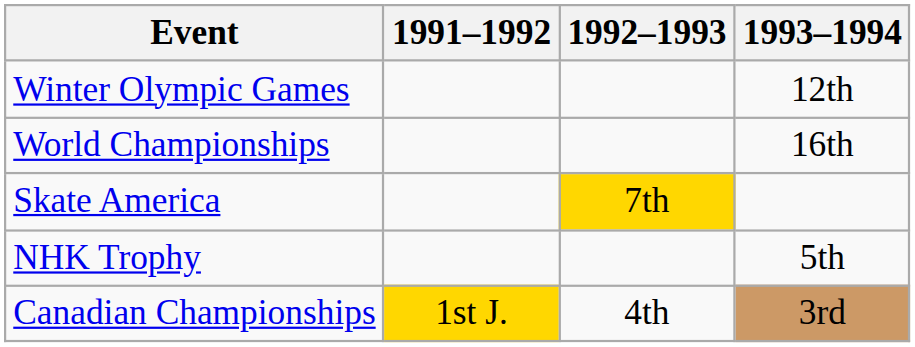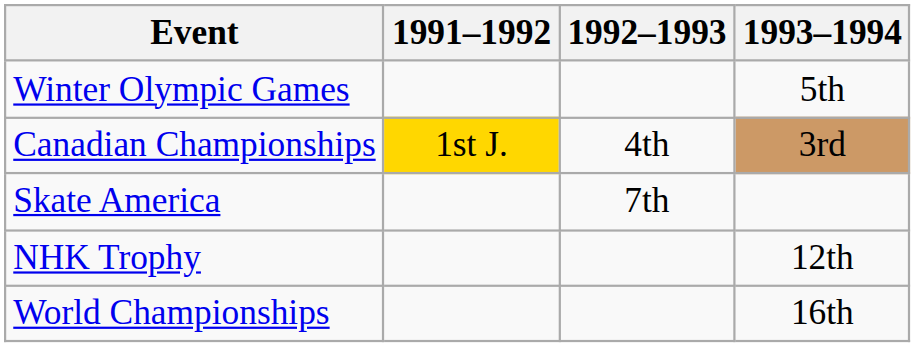 <table class="wikitable">
 <tr>
 <th>Event</th>
 <th>1991–1992</th>
 <th>1992–1993</th>
 <th>1993–1994</th>
 </tr>
 <tr>
 <td><a href='#'>Winter Olympic Games</a></td>
 <td></td>
 <td></td>
+<td align="center">5th</td>
+</tr>
+<tr>
+<td><a href='#'>Canadian Championships</a></td>
+<td align="center" bgcolor="gold">1st J.</td>
+<td align="center">4th</td>
+<td align="center" bgcolor="CC9966">3rd</td>
+</tr>
+<tr>
+<td><a href='#'>Skate America</a></td>
+<td></td>
+<td align="center">7th</td>
+<td></td>
+</tr>
+<tr>
+<td><a href='#'>NHK Trophy</a></td>
+<td></td>
+<td></td>
 <td align="center">12th</td>
 </tr>
 <tr>
 <td><a href='#'>World Championships</a></td>
 <td></td>
 <td></td>
 <td align="center">16th</td>
 </tr>
-<tr>
-<td><a href='#'>Skate America</a></td>
-<td></td>
-<td align="center" style="background: gold;">7th</td>
-<td></td>
-</tr>
-<tr>
-<td><a href='#'>NHK Trophy</a></td>
-<td></td>
-<td></td>
-<td align="center">5th</td>
-</tr>
-<tr>
-<td><a href='#'>Canadian Championships</a></td>
-<td align="center" bgcolor="gold">1st J.</td>
-<td align="center">4th</td>
-<td align="center" bgcolor="CC9966">3rd</td>
-</tr>
 </table>
